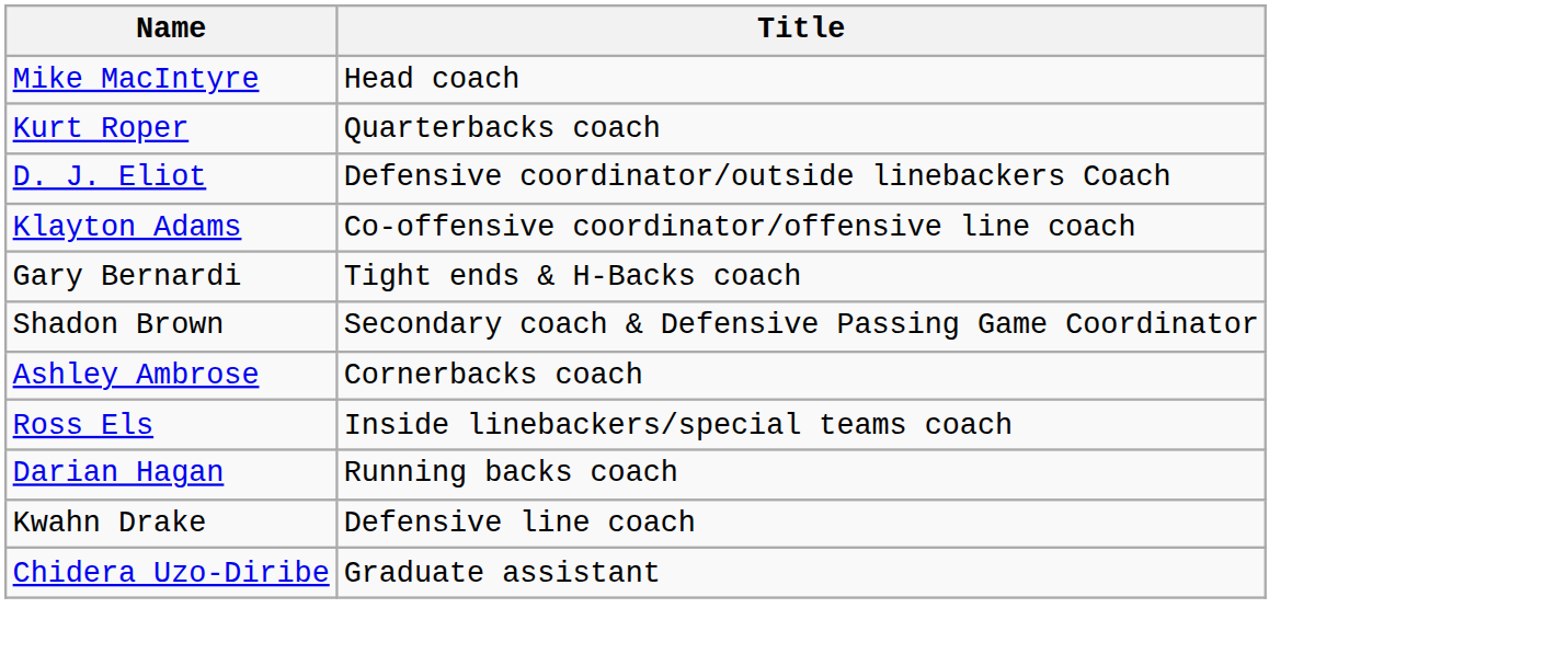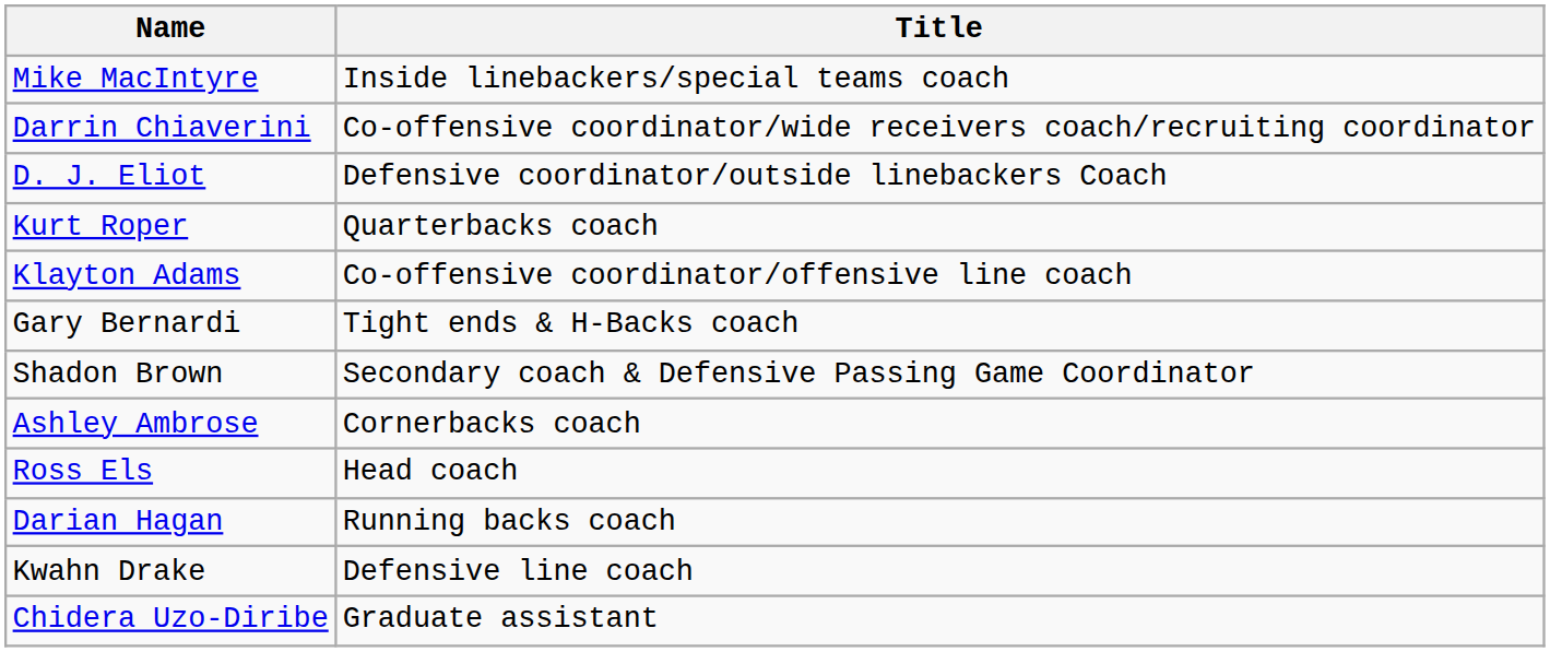 <table class="wikitable" border="1" style="font-size:90%;">
 <tr>
 <th>Name</th>
 <th>Title</th>
 </tr>
 <tr>
 <td><a href='#'>Mike MacIntyre</a></td>
-<td>Head coach</td>
+<td>Inside linebackers/special teams coach</td>
+</tr>
+<tr>
+<td><a href='#'>Darrin Chiaverini</a></td>
+<td>Co-offensive coordinator/wide receivers coach/recruiting coordinator</td>
+</tr>
+<tr>
+<td><a href='#'>D. J. Eliot</a></td>
+<td>Defensive coordinator/outside linebackers Coach</td>
 </tr>
 <tr>
 <td><a href='#'>Kurt Roper</a></td>
 <td>Quarterbacks coach</td>
-</tr>
-<tr>
-<td><a href='#'>D. J. Eliot</a></td>
-<td>Defensive coordinator/outside linebackers Coach</td>
 </tr>
 <tr>
 <td><a href='#'>Klayton Adams</a></td>
 <td>Co-offensive coordinator/offensive line coach</td>
 </tr>
 <tr>
 <td>Gary Bernardi</td>
 <td>Tight ends & H-Backs coach</td>
 </tr>
 <tr>
 <td>Shadon Brown</td>
 <td>Secondary coach & Defensive Passing Game Coordinator</td>
 </tr>
 <tr>
 <td><a href='#'>Ashley Ambrose</a></td>
 <td>Cornerbacks coach</td>
 </tr>
 <tr>
 <td><a href='#'>Ross Els</a></td>
-<td>Inside linebackers/special teams coach</td>
+<td>Head coach</td>
 </tr>
 <tr>
 <td><a href='#'>Darian Hagan</a></td>
 <td>Running backs coach</td>
 </tr>
 <tr>
 <td>Kwahn Drake</td>
 <td>Defensive line coach</td>
 </tr>
 <tr>
 <td><a href='#'>Chidera Uzo-Diribe</a></td>
 <td>Graduate assistant</td>
 </tr>
 </table>
